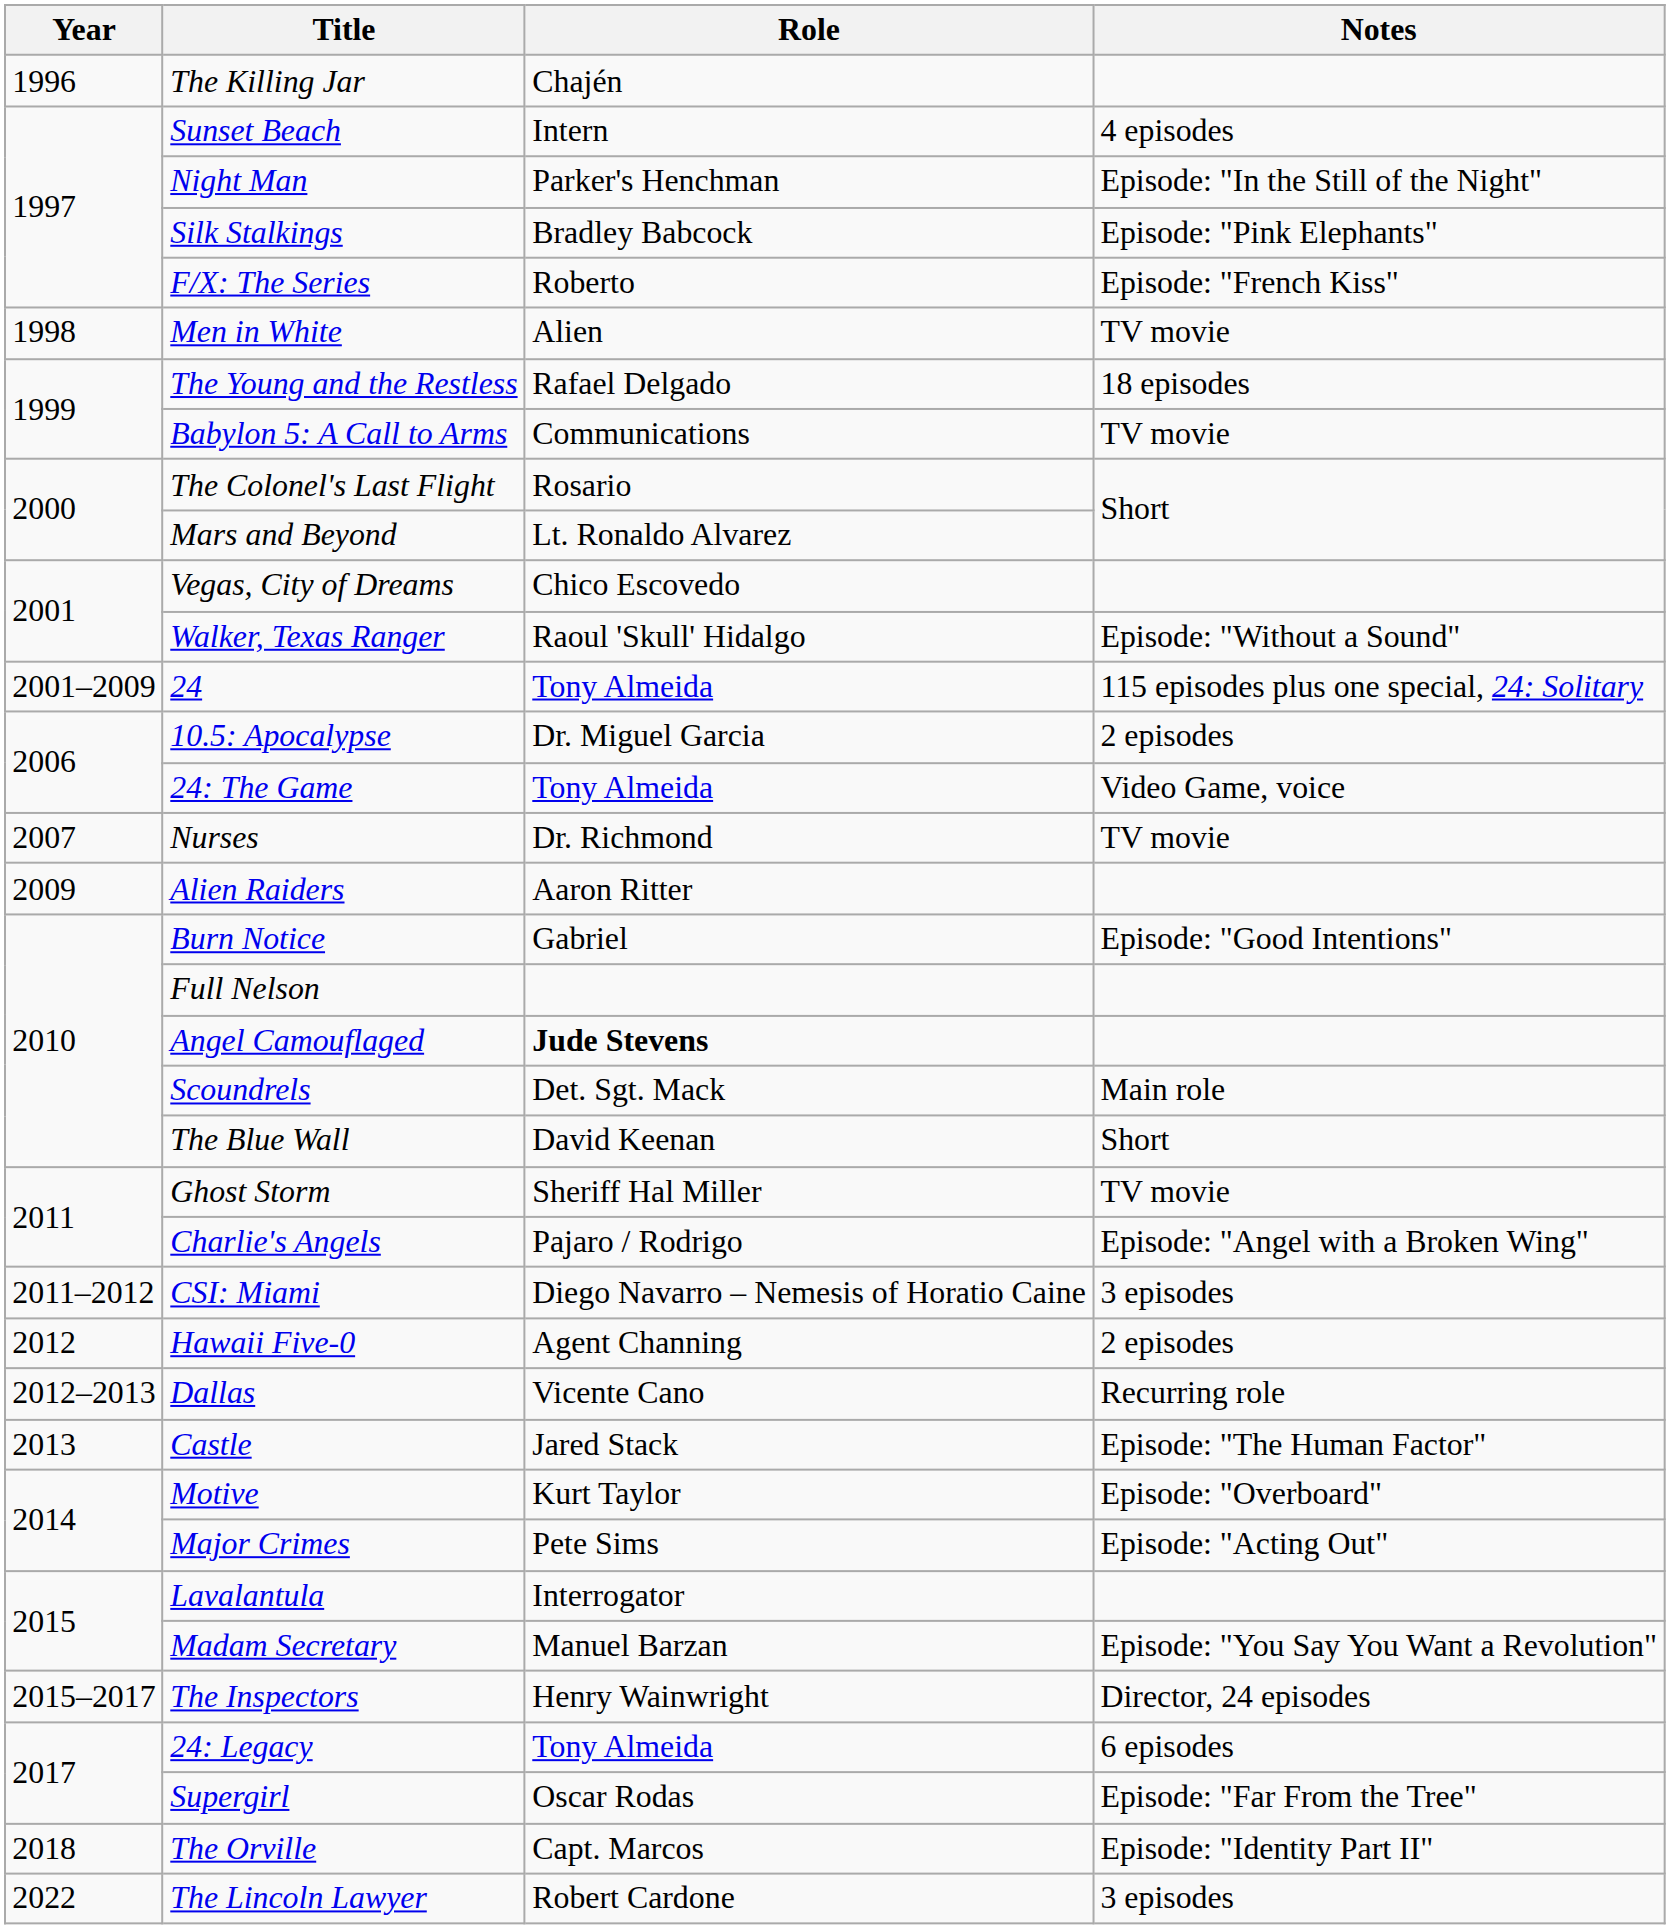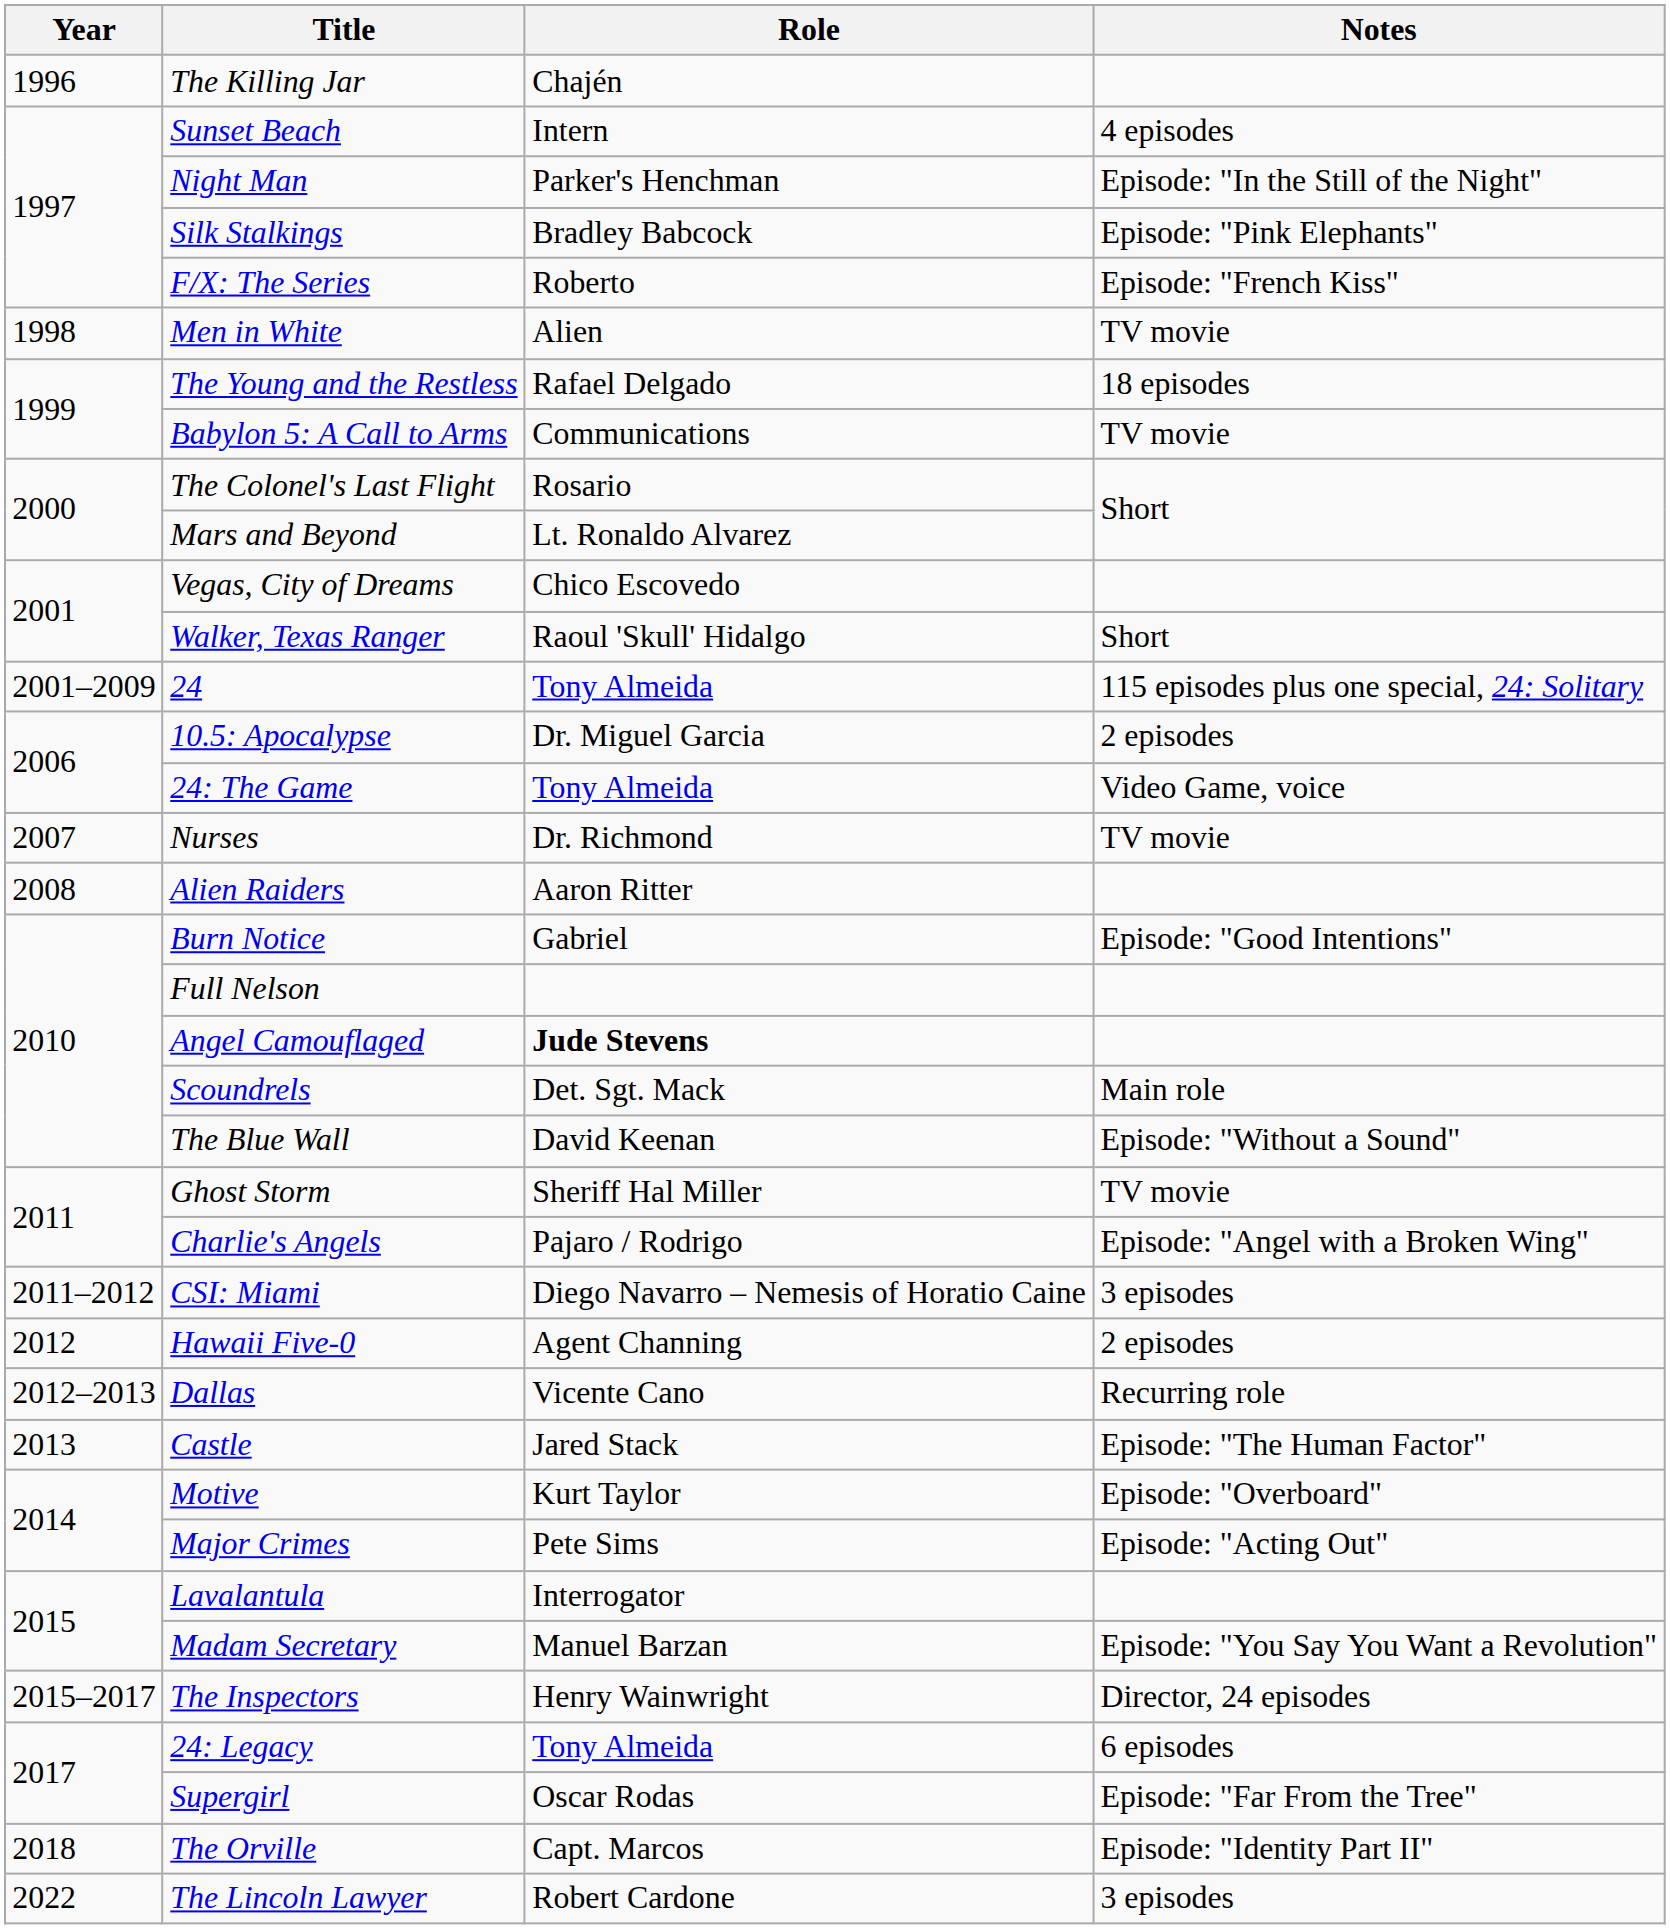 <table class=wikitable>
 <tr>
 <th>Year</th>
 <th>Title</th>
 <th>Role</th>
 <th>Notes</th>
 </tr>
 <tr>
 <td>1996</td>
 <td><em>The Killing Jar</em></td>
 <td>Chajén</td>
 <td></td>
 </tr>
 <tr>
 <td rowspan=4>1997</td>
 <td><em><a href='#'>Sunset Beach</a></em></td>
 <td>Intern</td>
 <td>4 episodes</td>
 </tr>
 <tr>
 <td><em><a href='#'>Night Man</a></em></td>
 <td>Parker's Henchman</td>
 <td>Episode: "In the Still of the Night"</td>
 </tr>
 <tr>
 <td><em><a href='#'>Silk Stalkings</a></em></td>
 <td>Bradley Babcock</td>
 <td>Episode: "Pink Elephants"</td>
 </tr>
 <tr>
 <td><em><a href='#'>F/X: The Series</a></em></td>
 <td>Roberto</td>
 <td>Episode: "French Kiss"</td>
 </tr>
 <tr>
 <td>1998</td>
 <td><em><a href='#'>Men in White</a></em></td>
 <td>Alien</td>
 <td>TV movie</td>
 </tr>
 <tr>
 <td rowspan=2>1999</td>
 <td><em><a href='#'>The Young and the Restless</a></em></td>
 <td>Rafael Delgado</td>
 <td>18 episodes</td>
 </tr>
 <tr>
 <td><em><a href='#'>Babylon 5: A Call to Arms</a></em></td>
 <td>Communications</td>
 <td>TV movie</td>
 </tr>
 <tr>
 <td rowspan=2>2000</td>
 <td><em>The Colonel's Last Flight</em></td>
 <td>Rosario</td>
 <td rowspan=2>Short</td>
 </tr>
 <tr>
 <td><em>Mars and Beyond</em></td>
 <td>Lt. Ronaldo Alvarez</td>
 </tr>
 <tr>
 <td rowspan=2>2001</td>
 <td><em>Vegas, City of Dreams</em></td>
 <td>Chico Escovedo</td>
 <td></td>
 </tr>
 <tr>
 <td><em><a href='#'>Walker, Texas Ranger</a></em></td>
 <td>Raoul 'Skull' Hidalgo</td>
-<td>Episode: "Without a Sound"</td>
+<td>Short</td>
 </tr>
 <tr>
 <td>2001–2009</td>
 <td><em><a href='#'>24</a></em></td>
 <td><a href='#'>Tony Almeida</a></td>
 <td>115 episodes plus one special, <em><a href='#'>24: Solitary</a></em></td>
 </tr>
 <tr>
 <td rowspan=2>2006</td>
 <td><em><a href='#'>10.5: Apocalypse</a></em></td>
 <td>Dr. Miguel Garcia</td>
 <td>2 episodes</td>
 </tr>
 <tr>
 <td><em><a href='#'>24: The Game</a></em></td>
 <td><a href='#'>Tony Almeida</a></td>
 <td>Video Game, voice</td>
 </tr>
 <tr>
 <td>2007</td>
 <td><em>Nurses</em></td>
 <td>Dr. Richmond</td>
 <td>TV movie</td>
 </tr>
 <tr>
-<td>2009</td>
+<td>2008</td>
 <td><em><a href='#'>Alien Raiders</a></em></td>
 <td>Aaron Ritter</td>
 <td></td>
 </tr>
 <tr>
 <td rowspan=5>2010</td>
 <td><em><a href='#'>Burn Notice</a></em></td>
 <td>Gabriel</td>
 <td>Episode: "Good Intentions"</td>
 </tr>
 <tr>
 <td><em>Full Nelson</em></td>
 <td></td>
 <td></td>
 </tr>
 <tr>
 <td><em><a href='#'>Angel Camouflaged</a></em></td>
 <td><strong>Jude Stevens</strong></td>
 <td></td>
 </tr>
 <tr>
 <td><em><a href='#'>Scoundrels</a></em></td>
 <td>Det. Sgt. Mack</td>
 <td>Main role</td>
 </tr>
 <tr>
 <td><em>The Blue Wall</em></td>
 <td>David Keenan</td>
-<td>Short</td>
+<td>Episode: "Without a Sound"</td>
 </tr>
 <tr>
 <td rowspan=2>2011</td>
 <td><em>Ghost Storm</em></td>
 <td>Sheriff Hal Miller</td>
 <td>TV movie</td>
 </tr>
 <tr>
 <td><em><a href='#'>Charlie's Angels</a></em></td>
 <td>Pajaro / Rodrigo</td>
 <td>Episode: "Angel with a Broken Wing"</td>
 </tr>
 <tr>
 <td>2011–2012</td>
 <td><em><a href='#'>CSI: Miami</a></em></td>
 <td>Diego Navarro – Nemesis of Horatio Caine</td>
 <td>3 episodes</td>
 </tr>
 <tr>
 <td>2012</td>
 <td><em><a href='#'>Hawaii Five-0</a></em></td>
 <td>Agent Channing</td>
 <td>2 episodes</td>
 </tr>
 <tr>
 <td>2012–2013</td>
 <td><em><a href='#'>Dallas</a></em></td>
 <td>Vicente Cano</td>
 <td>Recurring role</td>
 </tr>
 <tr>
 <td>2013</td>
 <td><em><a href='#'>Castle</a></em></td>
 <td>Jared Stack</td>
 <td>Episode: "The Human Factor"</td>
 </tr>
 <tr>
 <td rowspan=2>2014</td>
 <td><em><a href='#'>Motive</a></em></td>
 <td>Kurt Taylor</td>
 <td>Episode: "Overboard"</td>
 </tr>
 <tr>
 <td><em><a href='#'>Major Crimes</a></em></td>
 <td>Pete Sims</td>
 <td>Episode: "Acting Out"</td>
 </tr>
 <tr>
 <td rowspan=2>2015</td>
 <td><em><a href='#'>Lavalantula</a></em></td>
 <td>Interrogator</td>
 <td></td>
 </tr>
 <tr>
 <td><em><a href='#'>Madam Secretary</a></em></td>
 <td>Manuel Barzan</td>
 <td>Episode: "You Say You Want a Revolution"</td>
 </tr>
 <tr>
 <td>2015–2017</td>
 <td><em><a href='#'>The Inspectors</a></em></td>
 <td>Henry Wainwright</td>
 <td>Director, 24 episodes</td>
 </tr>
 <tr>
 <td rowspan=2>2017</td>
 <td><em><a href='#'>24: Legacy</a></em></td>
 <td><a href='#'>Tony Almeida</a></td>
 <td>6 episodes</td>
 </tr>
 <tr>
 <td><em><a href='#'>Supergirl</a></em></td>
 <td>Oscar Rodas</td>
 <td>Episode: "Far From the Tree"</td>
 </tr>
 <tr>
 <td>2018</td>
 <td><em><a href='#'>The Orville</a></em></td>
 <td>Capt. Marcos</td>
 <td>Episode: "Identity Part II"</td>
 </tr>
 <tr>
 <td>2022</td>
 <td><em><a href='#'>The Lincoln Lawyer</a></em></td>
 <td>Robert Cardone</td>
 <td>3 episodes</td>
 </tr>
 </table>
